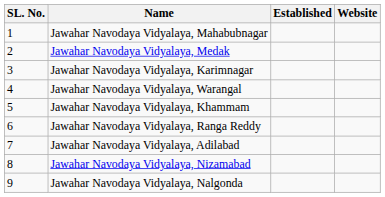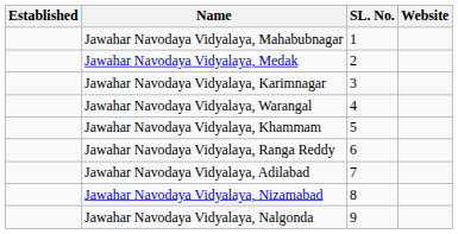 <table class="wikitable sortable mw-collapsible">
 <tr>
+<th>Established</th>
+<th>Name</th>
 <th>SL. No.</th>
-<th>Name</th>
-<th>Established</th>
 <th>Website</th>
 </tr>
 <tr>
+<td></td>
+<td>Jawahar Navodaya Vidyalaya, Mahabubnagar</td>
 <td>1</td>
-<td>Jawahar Navodaya Vidyalaya, Mahabubnagar</td>
-<td></td>
 <td></td>
 </tr>
 <tr>
+<td></td>
+<td><a href='#'>Jawahar Navodaya Vidyalaya, Medak</a></td>
 <td>2</td>
-<td><a href='#'>Jawahar Navodaya Vidyalaya, Medak</a></td>
-<td></td>
 <td></td>
 </tr>
 <tr>
+<td></td>
+<td>Jawahar Navodaya Vidyalaya, Karimnagar</td>
 <td>3</td>
-<td>Jawahar Navodaya Vidyalaya, Karimnagar</td>
-<td></td>
 <td></td>
 </tr>
 <tr>
+<td></td>
+<td>Jawahar Navodaya Vidyalaya, Warangal</td>
 <td>4</td>
-<td>Jawahar Navodaya Vidyalaya, Warangal</td>
-<td></td>
 <td></td>
 </tr>
 <tr>
+<td></td>
+<td>Jawahar Navodaya Vidyalaya, Khammam</td>
 <td>5</td>
-<td>Jawahar Navodaya Vidyalaya, Khammam</td>
-<td></td>
 <td></td>
 </tr>
 <tr>
+<td></td>
+<td>Jawahar Navodaya Vidyalaya, Ranga Reddy</td>
 <td>6</td>
-<td>Jawahar Navodaya Vidyalaya, Ranga Reddy</td>
-<td></td>
 <td></td>
 </tr>
 <tr>
+<td></td>
+<td>Jawahar Navodaya Vidyalaya, Adilabad</td>
 <td>7</td>
-<td>Jawahar Navodaya Vidyalaya, Adilabad</td>
-<td></td>
 <td></td>
 </tr>
 <tr>
+<td></td>
+<td><a href='#'>Jawahar Navodaya Vidyalaya, Nizamabad</a></td>
 <td>8</td>
-<td><a href='#'>Jawahar Navodaya Vidyalaya, Nizamabad</a></td>
-<td></td>
 <td></td>
 </tr>
 <tr>
+<td></td>
+<td>Jawahar Navodaya Vidyalaya, Nalgonda</td>
 <td>9</td>
-<td>Jawahar Navodaya Vidyalaya, Nalgonda</td>
-<td></td>
 <td></td>
 </tr>
 </table>
